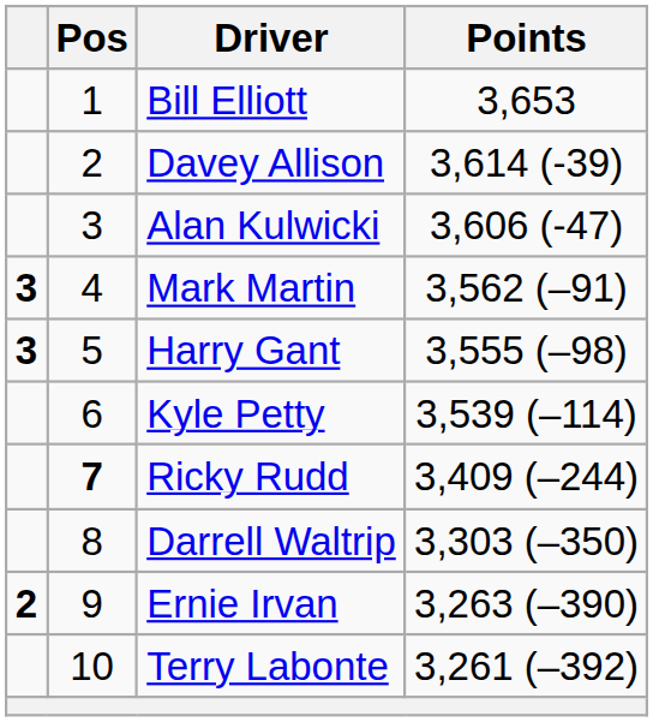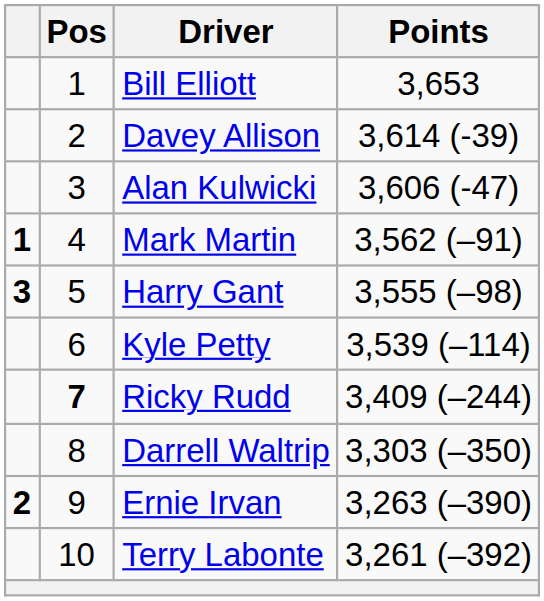 <table class="wikitable" style="font-size: 95%;">
 <tr>
 <th></th>
 <th>Pos</th>
 <th>Driver</th>
 <th>Points</th>
 </tr>
 <tr>
 <td align="left"></td>
 <td style="text-align:center;">1</td>
 <td><a href='#'>Bill Elliott</a></td>
 <td style="text-align:center;">3,653</td>
 </tr>
 <tr>
 <td align="left"></td>
 <td style="text-align:center;">2</td>
 <td><a href='#'>Davey Allison</a></td>
 <td style="text-align:center;">3,614 (-39)</td>
 </tr>
 <tr>
 <td align="left"></td>
 <td style="text-align:center;">3</td>
 <td><a href='#'>Alan Kulwicki</a></td>
 <td style="text-align:center;">3,606 (-47)</td>
 </tr>
 <tr>
-<td align="left"> <strong>3</strong></td>
+<td align="left"> <strong>1</strong></td>
 <td style="text-align:center;">4</td>
 <td><a href='#'>Mark Martin</a></td>
 <td style="text-align:center;">3,562 (–91)</td>
 </tr>
 <tr>
 <td align="left"> <strong>3</strong></td>
 <td style="text-align:center;">5</td>
 <td><a href='#'>Harry Gant</a></td>
 <td style="text-align:center;">3,555 (–98)</td>
 </tr>
 <tr>
 <td align="left"></td>
 <td style="text-align:center;">6</td>
 <td><a href='#'>Kyle Petty</a></td>
 <td style="text-align:center;">3,539 (–114)</td>
 </tr>
 <tr>
 <td align="left"></td>
 <td style="text-align:center;"><strong>7</strong></td>
 <td><a href='#'>Ricky Rudd</a></td>
 <td style="text-align:center;">3,409 (–244)</td>
 </tr>
 <tr>
 <td align="left"></td>
 <td style="text-align:center;">8</td>
 <td><a href='#'>Darrell Waltrip</a></td>
 <td style="text-align:center;">3,303 (–350)</td>
 </tr>
 <tr>
 <td align="left"> <strong>2</strong></td>
 <td style="text-align:center;">9</td>
 <td><a href='#'>Ernie Irvan</a></td>
 <td style="text-align:center;">3,263 (–390)</td>
 </tr>
 <tr>
 <td align="left"></td>
 <td style="text-align:center;">10</td>
 <td><a href='#'>Terry Labonte</a></td>
 <td style="text-align:center;">3,261 (–392)</td>
 </tr>
 <tr class="sortbottom">
 <th colspan="9"></th>
 </tr>
 </table>
